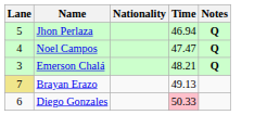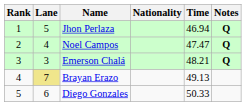 <table class="wikitable sortable" style="text-align:center">
 <tr>
+<th>Rank</th>
 <th>Lane</th>
 <th>Name</th>
 <th>Nationality</th>
 <th>Time</th>
 <th>Notes</th>
 </tr>
 <tr bgcolor=ccffcc>
+<td>1</td>
 <td>5</td>
 <td align=left><a href='#'>Jhon Perlaza</a></td>
 <td align=left></td>
 <td>46.94</td>
 <td><strong>Q</strong></td>
 </tr>
 <tr bgcolor=ccffcc>
+<td>2</td>
 <td>4</td>
 <td align=left><a href='#'>Noel Campos</a></td>
 <td align=left></td>
 <td>47.47</td>
 <td><strong>Q</strong></td>
 </tr>
 <tr bgcolor=ccffcc>
 <td>3</td>
+<td>3</td>
 <td align=left><a href='#'>Emerson Chalá</a></td>
 <td align=left></td>
 <td>48.21</td>
 <td><strong>Q</strong></td>
 </tr>
 <tr>
+<td>4</td>
 <td style="background: khaki;">7</td>
 <td align=left><a href='#'>Brayan Erazo</a></td>
 <td align=left></td>
 <td>49.13</td>
 <td></td>
 </tr>
 <tr>
+<td>5</td>
 <td>6</td>
 <td align=left><a href='#'>Diego Gonzales</a></td>
 <td align=left></td>
-<td style="background: pink;">50.33</td>
+<td>50.33</td>
 <td></td>
 </tr>
 </table>
